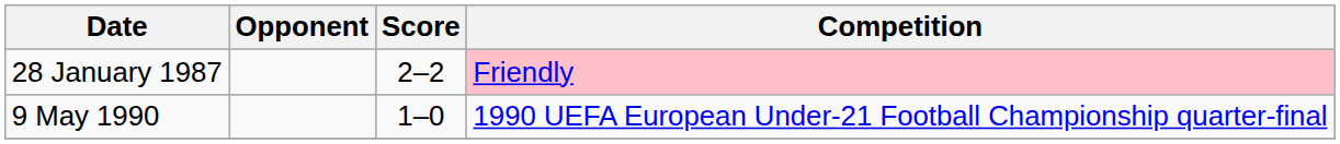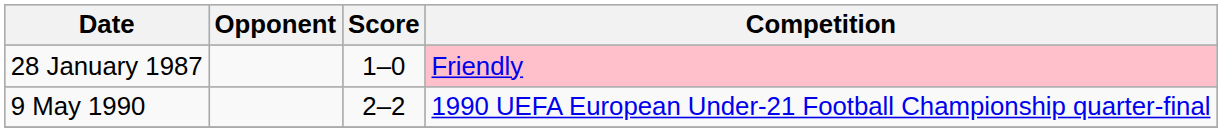 <table class="wikitable" style="text-align: left;">
 <tr>
 <th>Date</th>
 <th>Opponent</th>
 <th>Score</th>
 <th>Competition</th>
 </tr>
 <tr>
 <td>28 January 1987</td>
 <td></td>
-<td align=center>2–2</td>
+<td align=center>1–0</td>
 <td style="background: pink;"><a href='#'>Friendly</a></td>
 </tr>
 <tr>
 <td>9 May 1990</td>
 <td></td>
-<td align=center>1–0</td>
+<td align=center>2–2</td>
 <td><a href='#'>1990 UEFA European Under-21 Football Championship quarter-final</a></td>
 </tr>
 <tr>
 </tr>
 </table>
